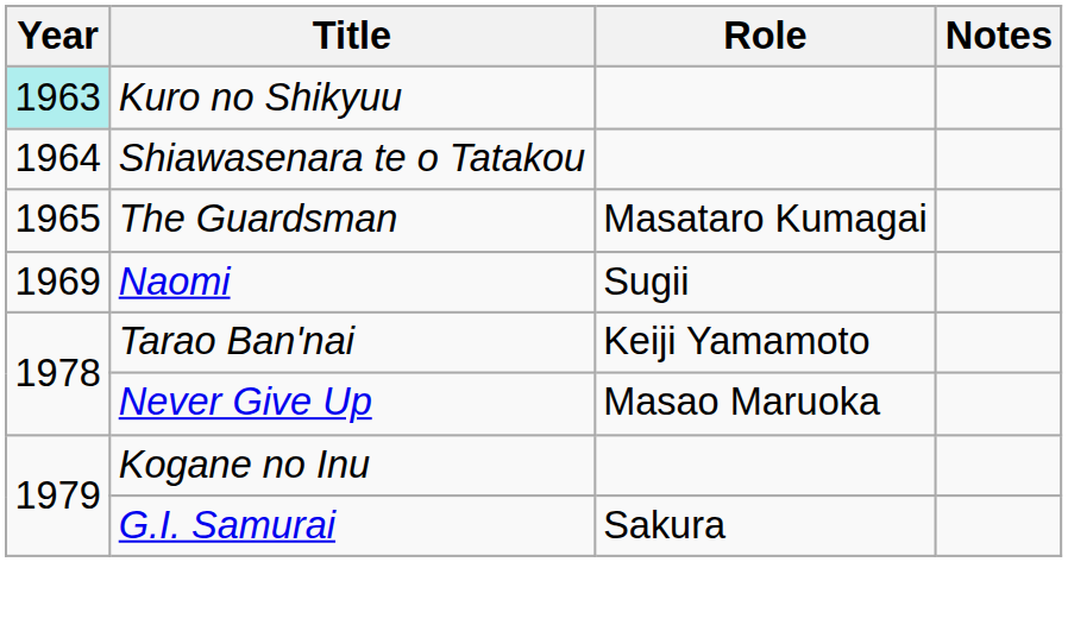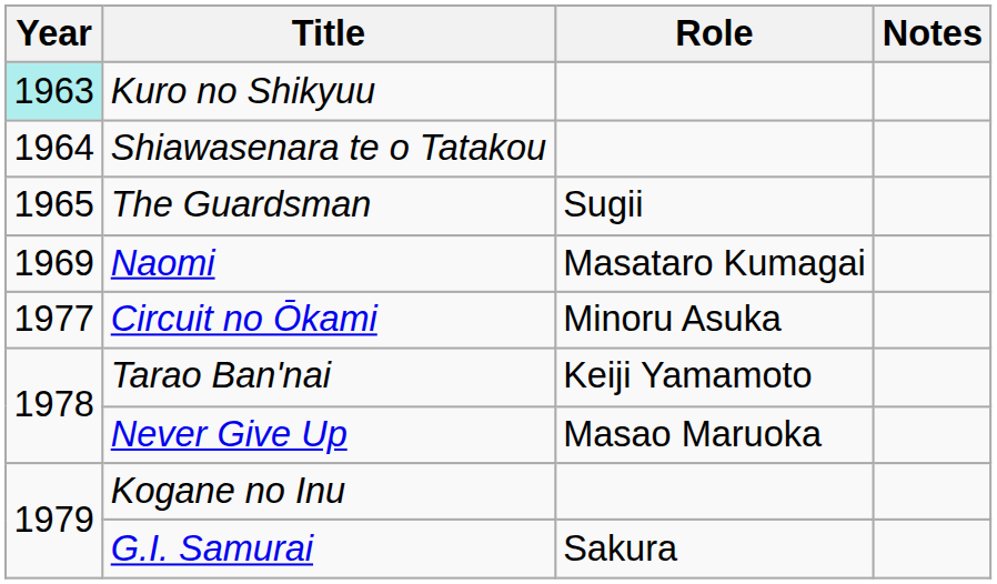 <table class="wikitable">
 <tr>
 <th>Year</th>
 <th>Title</th>
 <th>Role</th>
 <th>Notes</th>
 </tr>
 <tr>
 <td style="background: paleturquoise;">1963</td>
 <td><em>Kuro no Shikyuu</em></td>
 <td></td>
 <td></td>
 </tr>
 <tr>
 <td>1964</td>
 <td><em>Shiawasenara te o Tatakou</em></td>
 <td></td>
 <td></td>
 </tr>
 <tr>
 <td>1965</td>
 <td><em>The Guardsman</em></td>
-<td>Masataro Kumagai</td>
+<td>Sugii</td>
 <td></td>
 </tr>
 <tr>
 <td>1969</td>
 <td><em><a href='#'>Naomi</a></em></td>
-<td>Sugii</td>
+<td>Masataro Kumagai</td>
+<td></td>
+</tr>
+<tr>
+<td>1977</td>
+<td><em><a href='#'>Circuit no Ōkami</a></em></td>
+<td>Minoru Asuka</td>
 <td></td>
 </tr>
 <tr>
 <td rowspan="2">1978</td>
 <td><em>Tarao Ban'nai</em></td>
 <td>Keiji Yamamoto</td>
 <td></td>
 </tr>
 <tr>
 <td><em><a href='#'>Never Give Up</a></em></td>
 <td>Masao Maruoka</td>
 <td></td>
 </tr>
 <tr>
 <td rowspan="2">1979</td>
 <td><em>Kogane no Inu</em></td>
 <td></td>
 <td></td>
 </tr>
 <tr>
 <td><em><a href='#'>G.I. Samurai</a></em></td>
 <td>Sakura</td>
 <td></td>
 </tr>
 </table>
